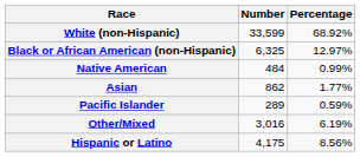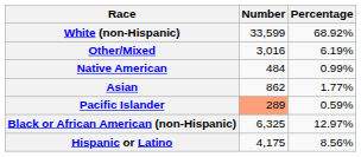 <table class="wikitable" style="text-align:right">
 <tr>
 <th scope="col">Race</th>
 <th scope="col">Number</th>
 <th scope="col">Percentage</th>
 </tr>
 <tr>
 <th scope="row"><a href='#'>White</a> (non-Hispanic)</th>
 <td>33,599</td>
 <td>68.92%</td>
 </tr>
 <tr>
-<th scope="row"><a href='#'>Black or African American</a> (non-Hispanic)</th>
-<td>6,325</td>
-<td>12.97%</td>
+<th scope="row"><a href='#'>Other/Mixed</a></th>
+<td>3,016</td>
+<td>6.19%</td>
 </tr>
 <tr>
 <th scope="row"><a href='#'>Native American</a></th>
 <td>484</td>
 <td>0.99%</td>
 </tr>
 <tr>
 <th scope="row"><a href='#'>Asian</a></th>
 <td>862</td>
 <td>1.77%</td>
 </tr>
 <tr>
 <th scope="row"><a href='#'>Pacific Islander</a></th>
-<td>289</td>
+<td style="background: lightsalmon;">289</td>
 <td>0.59%</td>
 </tr>
 <tr>
-<th scope="row"><a href='#'>Other/Mixed</a></th>
-<td>3,016</td>
-<td>6.19%</td>
+<th scope="row"><a href='#'>Black or African American</a> (non-Hispanic)</th>
+<td>6,325</td>
+<td>12.97%</td>
 </tr>
 <tr>
 <th scope="row"><a href='#'>Hispanic</a> or <a href='#'>Latino</a></th>
 <td>4,175</td>
 <td>8.56%</td>
 </tr>
 </table>
